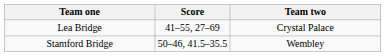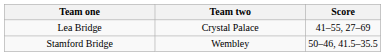 <table class="wikitable" style="text-align: center">
 <tr>
 <th width=250>Team one</th>
+<th width=250>Team two</th>
 <th width=120>Score</th>
-<th width=250>Team two</th>
 </tr>
 <tr>
 <td>Lea Bridge</td>
+<td>Crystal Palace</td>
 <td>41–55, 27–69</td>
-<td>Crystal Palace</td>
 </tr>
 <tr>
 <td>Stamford Bridge</td>
+<td>Wembley</td>
 <td>50–46, 41.5–35.5</td>
-<td>Wembley</td>
 </tr>
 </table>
